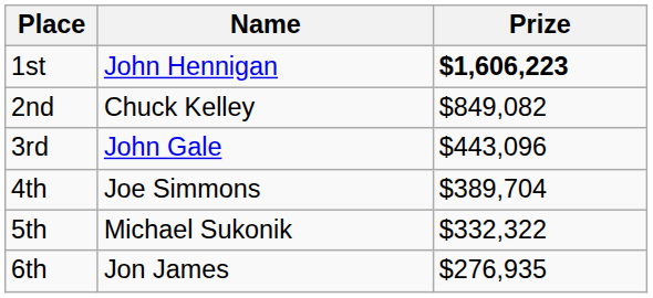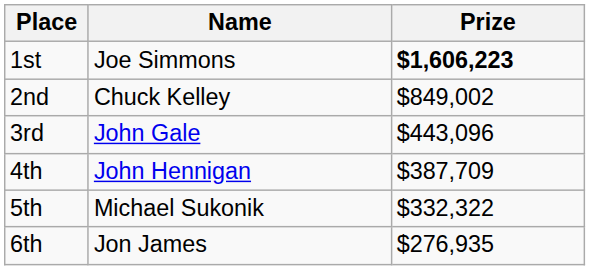 <table class="wikitable">
 <tr>
 <th width="50">Place</th>
 <th width="200">Name</th>
 <th width="125">Prize</th>
 </tr>
 <tr>
 <td>1st</td>
-<td><a href='#'>John Hennigan</a></td>
+<td>Joe Simmons</td>
 <td><strong>$1,606,223</strong></td>
 </tr>
 <tr>
 <td>2nd</td>
 <td>Chuck Kelley</td>
-<td>$849,082</td>
+<td>$849,002</td>
 </tr>
 <tr>
 <td>3rd</td>
 <td><a href='#'>John Gale</a></td>
 <td>$443,096</td>
 </tr>
 <tr>
 <td>4th</td>
-<td>Joe Simmons</td>
-<td>$389,704</td>
+<td><a href='#'>John Hennigan</a></td>
+<td>$387,709</td>
 </tr>
 <tr>
 <td>5th</td>
 <td>Michael Sukonik</td>
 <td>$332,322</td>
 </tr>
 <tr>
 <td>6th</td>
 <td>Jon James</td>
 <td>$276,935</td>
 </tr>
 </table>
